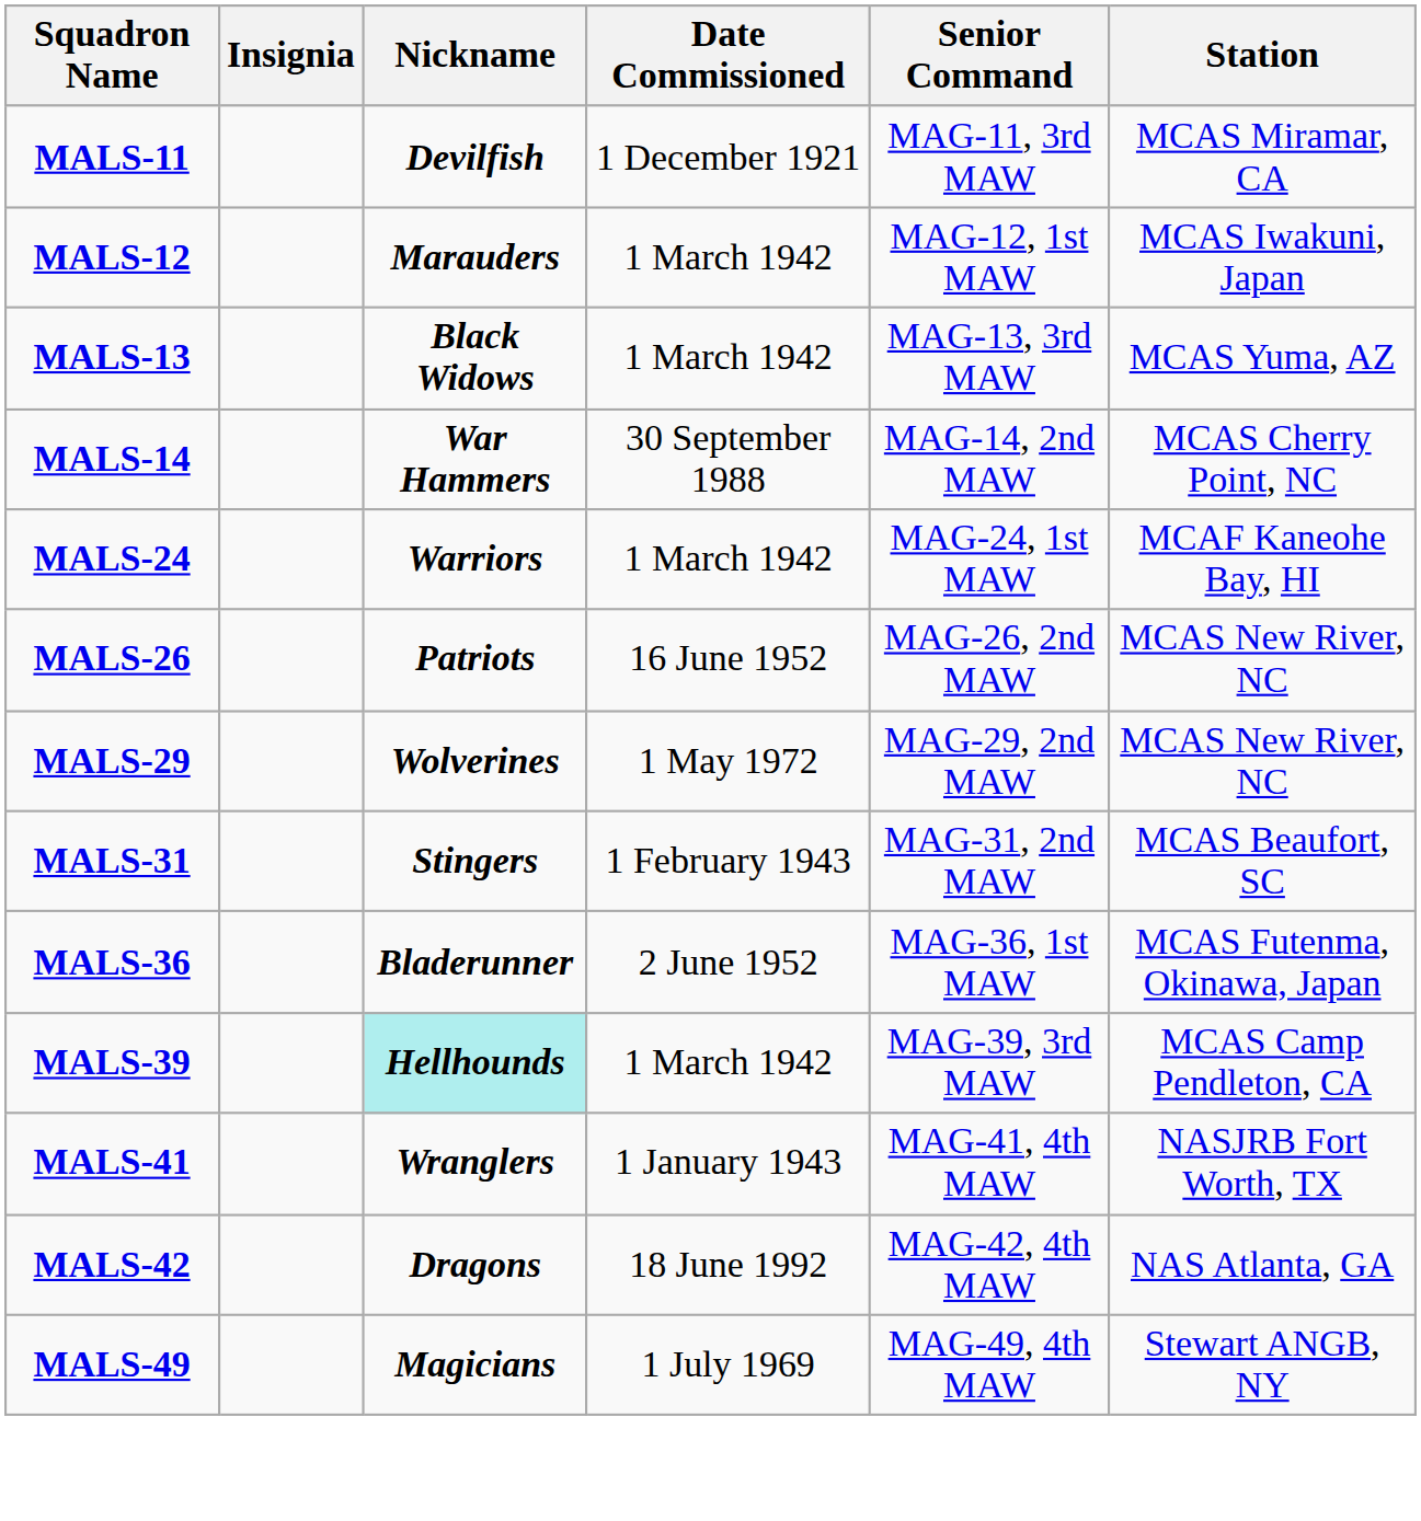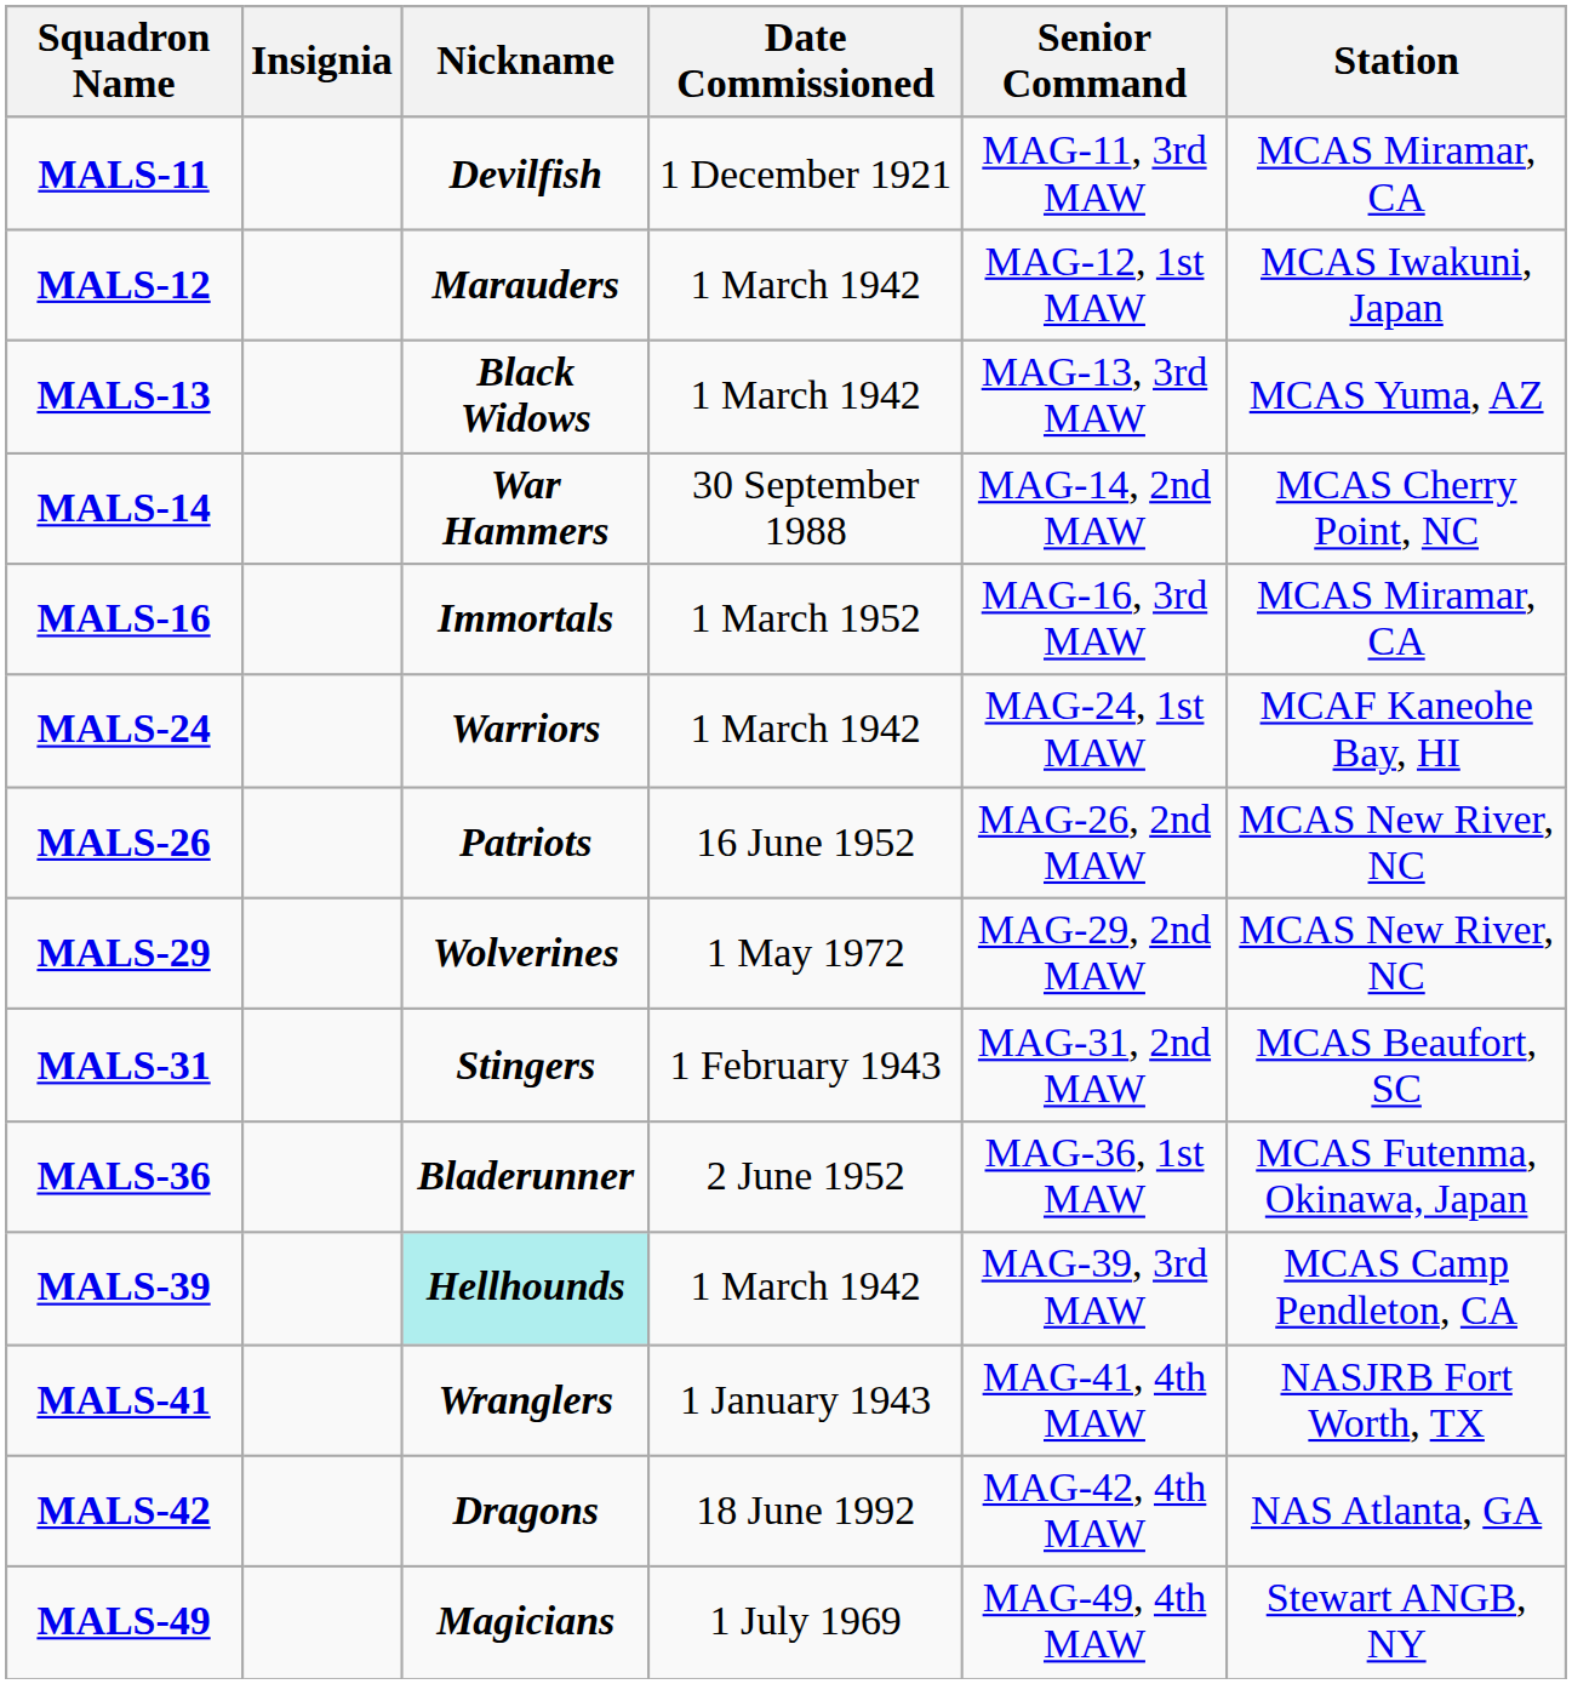 <table class="wikitable sortable" style="text-align:center;">
 <tr bgcolor="#CCCCCC">
 <th>Squadron Name</th>
 <th>Insignia</th>
 <th>Nickname</th>
 <th>Date Commissioned</th>
 <th>Senior Command</th>
 <th>Station</th>
 </tr>
 <tr>
 <td><strong><a href='#'>MALS-11</a></strong></td>
 <td><strong></strong></td>
 <td><strong><em>Devilfish</em></strong></td>
 <td>1 December 1921</td>
 <td><a href='#'>MAG-11</a>, <a href='#'>3rd MAW</a></td>
 <td><a href='#'>MCAS Miramar</a>, <a href='#'>CA</a></td>
 </tr>
 <tr>
 <td><strong><a href='#'>MALS-12</a></strong></td>
 <td><strong></strong></td>
 <td><strong><em>Marauders</em></strong></td>
 <td>1 March 1942</td>
 <td><a href='#'>MAG-12</a>, <a href='#'>1st MAW</a></td>
 <td><a href='#'>MCAS Iwakuni</a>, <a href='#'>Japan</a></td>
 </tr>
 <tr>
 <td><strong><a href='#'>MALS-13</a></strong></td>
 <td><strong></strong></td>
 <td><strong><em>Black Widows</em></strong></td>
 <td>1 March 1942</td>
 <td><a href='#'>MAG-13</a>, <a href='#'>3rd MAW</a></td>
 <td><a href='#'>MCAS Yuma</a>, <a href='#'>AZ</a></td>
 </tr>
 <tr>
 <td><strong><a href='#'>MALS-14</a></strong></td>
 <td><strong></strong></td>
 <td><strong><em>War Hammers</em></strong></td>
 <td>30 September 1988</td>
 <td><a href='#'>MAG-14</a>, <a href='#'>2nd MAW</a></td>
 <td><a href='#'>MCAS Cherry Point</a>, <a href='#'>NC</a></td>
+</tr>
+<tr>
+<td><strong><a href='#'>MALS-16</a></strong></td>
+<td><strong> </strong></td>
+<td><strong><em>Immortals</em></strong></td>
+<td>1 March 1952</td>
+<td><a href='#'>MAG-16</a>, <a href='#'>3rd MAW</a></td>
+<td><a href='#'>MCAS Miramar</a>, <a href='#'>CA</a></td>
 </tr>
 <tr>
 <td><strong><a href='#'>MALS-24</a></strong></td>
 <td><strong></strong></td>
 <td><strong><em>Warriors</em></strong></td>
 <td>1 March 1942</td>
 <td><a href='#'>MAG-24</a>, <a href='#'>1st MAW</a></td>
 <td><a href='#'>MCAF Kaneohe Bay</a>, <a href='#'>HI</a></td>
 </tr>
 <tr>
 <td><strong><a href='#'>MALS-26</a></strong></td>
 <td><strong></strong></td>
 <td><strong><em>Patriots</em></strong></td>
 <td>16 June 1952</td>
 <td><a href='#'>MAG-26</a>, <a href='#'>2nd MAW</a></td>
 <td><a href='#'>MCAS New River</a>, <a href='#'>NC</a></td>
 </tr>
 <tr>
 <td><strong><a href='#'>MALS-29</a></strong></td>
 <td><strong></strong></td>
 <td><strong><em>Wolverines</em></strong></td>
 <td>1 May 1972</td>
 <td><a href='#'>MAG-29</a>, <a href='#'>2nd MAW</a></td>
 <td><a href='#'>MCAS New River</a>, <a href='#'>NC</a></td>
 </tr>
 <tr>
 <td><strong><a href='#'>MALS-31</a></strong></td>
 <td><strong> </strong></td>
 <td><strong><em>Stingers</em></strong></td>
 <td>1 February 1943</td>
 <td><a href='#'>MAG-31</a>, <a href='#'>2nd MAW</a></td>
 <td><a href='#'>MCAS Beaufort</a>, <a href='#'>SC</a></td>
 </tr>
 <tr>
 <td><strong><a href='#'>MALS-36</a></strong></td>
 <td><strong></strong></td>
 <td><strong><em>Bladerunner</em></strong></td>
 <td>2 June 1952</td>
 <td><a href='#'>MAG-36</a>, <a href='#'>1st MAW</a></td>
 <td><a href='#'>MCAS Futenma</a>, <a href='#'>Okinawa, Japan</a></td>
 </tr>
 <tr>
 <td><strong><a href='#'>MALS-39</a></strong></td>
 <td><strong></strong></td>
 <td style="background: paleturquoise;"><strong><em>Hellhounds</em></strong></td>
 <td>1 March 1942</td>
 <td><a href='#'>MAG-39</a>, <a href='#'>3rd MAW</a></td>
 <td><a href='#'>MCAS Camp Pendleton</a>, <a href='#'>CA</a></td>
 </tr>
 <tr>
 <td><strong><a href='#'>MALS-41</a></strong></td>
 <td><strong></strong></td>
 <td><strong><em>Wranglers</em></strong></td>
 <td>1 January 1943</td>
 <td><a href='#'>MAG-41</a>, <a href='#'>4th MAW</a></td>
 <td><a href='#'>NASJRB Fort Worth</a>, <a href='#'>TX</a></td>
 </tr>
 <tr>
 <td><strong><a href='#'>MALS-42</a></strong></td>
 <td><strong></strong></td>
 <td><strong><em>Dragons</em></strong></td>
 <td>18 June 1992</td>
 <td><a href='#'>MAG-42</a>, <a href='#'>4th MAW</a></td>
 <td><a href='#'>NAS Atlanta</a>, <a href='#'>GA</a></td>
 </tr>
 <tr>
 <td><strong><a href='#'>MALS-49</a></strong></td>
 <td><strong></strong></td>
 <td><strong><em>Magicians</em></strong></td>
 <td>1 July 1969</td>
 <td><a href='#'>MAG-49</a>, <a href='#'>4th MAW</a></td>
 <td><a href='#'>Stewart ANGB</a>, <a href='#'>NY</a></td>
 </tr>
 </table>
